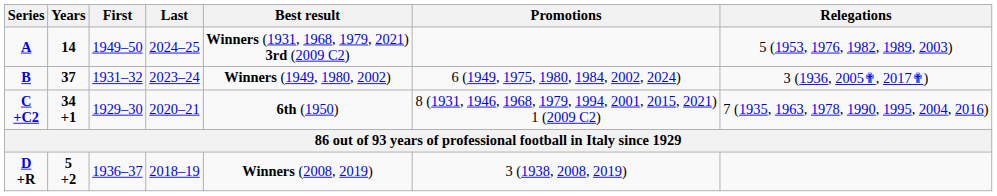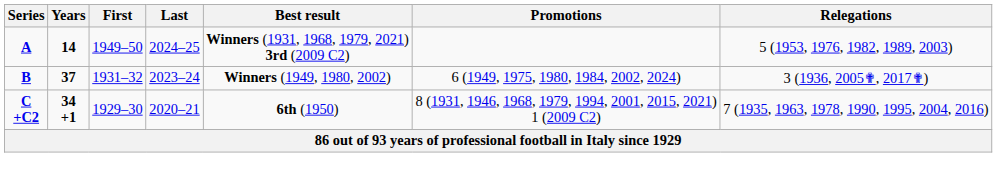 <table class="wikitable sortable" style="font-size:100%; text-align: center;">
 <tr>
 <th>Series</th>
 <th>Years</th>
 <th>First</th>
 <th>Last</th>
 <th>Best result</th>
 <th>Promotions</th>
 <th>Relegations</th>
 </tr>
 <tr>
 <td align="center"><strong><a href='#'>A</a></strong></td>
 <td><strong>14</strong></td>
 <td><a href='#'>1949–50</a></td>
 <td><a href='#'>2024–25</a></td>
 <td><strong>Winners</strong> (<a href='#'>1931</a>, <a href='#'>1968</a>, <a href='#'>1979</a>, <a href='#'>2021</a>)<br><strong>3rd</strong> (<a href='#'>2009 C2</a>)</td>
 <td></td>
 <td> 5 (<a href='#'>1953</a>, <a href='#'>1976</a>, <a href='#'>1982</a>, <a href='#'>1989</a>, <a href='#'>2003</a>)</td>
 </tr>
 <tr>
 <td align="center"><strong><a href='#'>B</a></strong></td>
 <td><strong>37</strong></td>
 <td><a href='#'>1931–32</a></td>
 <td><a href='#'>2023–24</a></td>
 <td><strong>Winners</strong> (<a href='#'>1949</a>, <a href='#'>1980</a>, <a href='#'>2002</a>)</td>
 <td> 6 (<a href='#'>1949</a>, <a href='#'>1975</a>, <a href='#'>1980</a>, <a href='#'>1984</a>, <a href='#'>2002</a>, <a href='#'>2024</a>)</td>
 <td> 3 (<a href='#'>1936</a>, <a href='#'>2005✟</a>, <a href='#'>2017✟</a>)</td>
 </tr>
 <tr>
 <td align="center"><strong><a href='#'>C</a></strong><br><strong><a href='#'>+C2</a></strong></td>
 <td><strong>34</strong><br><strong>+1</strong></td>
 <td><a href='#'>1929–30</a></td>
 <td><a href='#'>2020–21</a></td>
 <td><strong>6th</strong> (<a href='#'>1950</a>)</td>
 <td> 8 (<a href='#'>1931</a>, <a href='#'>1946</a>, <a href='#'>1968</a>, <a href='#'>1979</a>, <a href='#'>1994</a>, <a href='#'>2001</a>, <a href='#'>2015</a>, <a href='#'>2021</a>)<br> 1 (<a href='#'>2009 C2</a>)</td>
 <td> 7 (<a href='#'>1935</a>, <a href='#'>1963</a>, <a href='#'>1978</a>, <a href='#'>1990</a>, <a href='#'>1995</a>, <a href='#'>2004</a>, <a href='#'>2016</a>)</td>
 </tr>
 <tr>
 <th colspan="7">86 out of 93 years of professional football in Italy since 1929</th>
 </tr>
-<tr>
-<td align="center"><strong><a href='#'>D</a></strong><br><strong>+R</strong></td>
-<td><strong>5</strong><br><strong>+2</strong></td>
-<td><a href='#'>1936–37</a></td>
-<td><a href='#'>2018–19</a></td>
-<td><strong>Winners</strong> (<a href='#'>2008</a>, <a href='#'>2019</a>)</td>
-<td> 3 (<a href='#'>1938</a>, <a href='#'>2008</a>, <a href='#'>2019</a>)</td>
-<td></td>
-</tr>
 </table>
